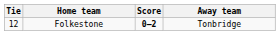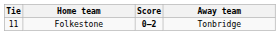 <table class="wikitable" style="text-align:center;">
 <tr>
 <th width=20>Tie</th>
 <th width=175>Home team</th>
 <th width=20>Score</th>
 <th width=175>Away team</th>
 </tr>
 <tr>
-<td>12</td>
+<td>11</td>
 <td>Folkestone</td>
 <td><strong>0–2</strong></td>
 <td>Tonbridge</td>
 </tr>
 </table>
